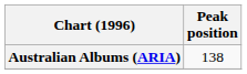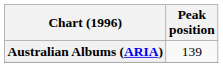 <table class="wikitable sortable plainrowheaders">
 <tr>
 <th scope="col">Chart (1996)</th>
 <th scope="col">Peak<br>position</th>
 </tr>
 <tr>
 <th scope="row">Australian Albums (<a href='#'>ARIA</a>)</th>
-<td align="center">138</td>
+<td align="center">139</td>
 </tr>
 <tr>
 </tr>
 <tr>
 </tr>
 <tr>
 </tr>
 <tr>
 </tr>
 </table>
